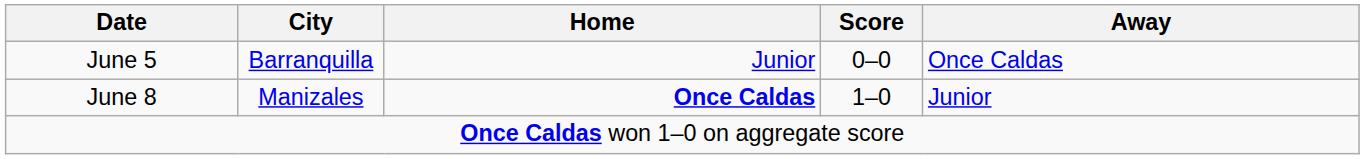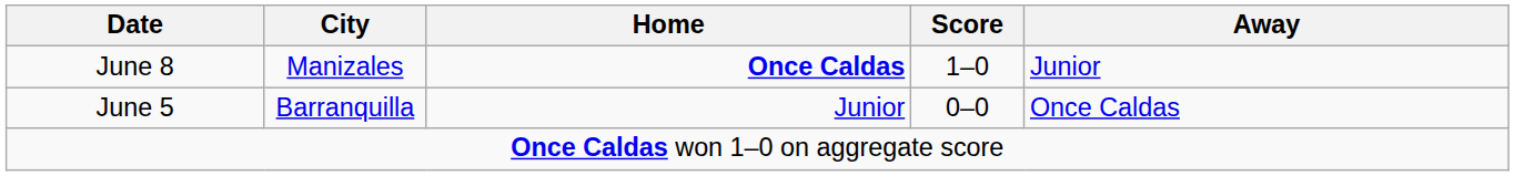 <table class="wikitable" style="margin:0.5em auto; text-align:center;">
 <tr>
 <th width=16%>Date</th>
 <th width=10%>City</th>
 <th width=30%>Home</th>
 <th width=7%>Score</th>
 <th width=30%>Away</th>
 </tr>
 <tr>
+<td>June 8</td>
+<td><a href='#'>Manizales</a></td>
+<td style="text-align:right;"><strong><a href='#'>Once Caldas</a></strong></td>
+<td>1–0</td>
+<td style="text-align:left;"><a href='#'>Junior</a></td>
+</tr>
+<tr>
 <td>June 5</td>
 <td><a href='#'>Barranquilla</a></td>
 <td style="text-align:right;"><a href='#'>Junior</a></td>
 <td>0–0</td>
 <td style="text-align:left;"><a href='#'>Once Caldas</a></td>
 </tr>
 <tr>
-<td>June 8</td>
-<td><a href='#'>Manizales</a></td>
-<td style="text-align:right;"><strong><a href='#'>Once Caldas</a></strong></td>
-<td>1–0</td>
-<td style="text-align:left;"><a href='#'>Junior</a></td>
-</tr>
-<tr>
 <td colspan=5><strong><a href='#'>Once Caldas</a></strong> won 1–0 on aggregate score</td>
 </tr>
 </table>
